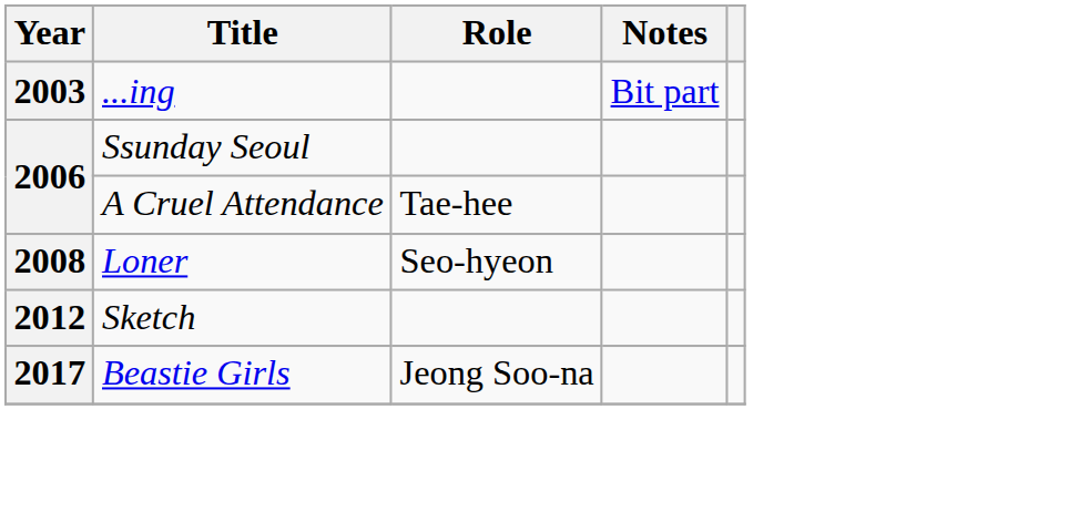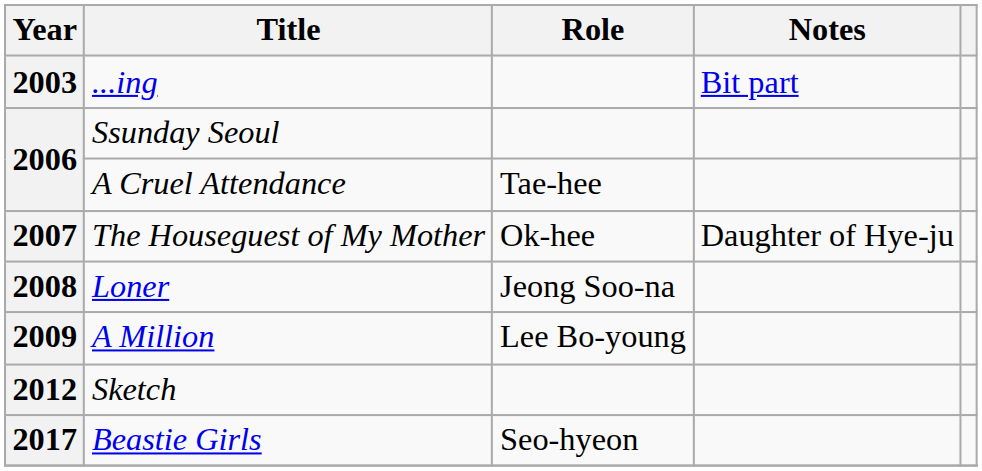 <table class="wikitable plainrowheaders sortable">
 <tr>
 <th scope="col">Year</th>
 <th scope="col">Title</th>
 <th scope="col">Role</th>
 <th scope="col">Notes</th>
 <th scope="col" class="unsortable"></th>
 </tr>
 <tr>
 <th scope="row">2003</th>
 <td><em><a href='#'>...ing</a></em></td>
 <td></td>
 <td><a href='#'>Bit part</a></td>
 <td style="text-align:center"></td>
 </tr>
 <tr>
 <th scope="row" rowspan="2">2006</th>
 <td><em>Ssunday Seoul</em></td>
 <td></td>
 <td></td>
 <td style="text-align:center"></td>
 </tr>
 <tr>
 <td><em>A Cruel Attendance</em></td>
 <td>Tae-hee</td>
 <td></td>
 <td style="text-align:center"></td>
 </tr>
 <tr>
+<th scope="row">2007</th>
+<td><em>The Houseguest of My Mother</em></td>
+<td>Ok-hee</td>
+<td>Daughter of Hye-ju</td>
+<td style="text-align:center"></td>
+</tr>
+<tr>
 <th scope="row">2008</th>
 <td><em><a href='#'>Loner</a></em></td>
-<td>Seo-hyeon</td>
+<td>Jeong Soo-na</td>
+<td></td>
+<td style="text-align:center"></td>
+</tr>
+<tr>
+<th scope="row">2009</th>
+<td><em><a href='#'>A Million</a></em></td>
+<td>Lee Bo-young</td>
 <td></td>
 <td style="text-align:center"></td>
 </tr>
 <tr>
 <th scope="row">2012</th>
 <td><em>Sketch</em></td>
 <td></td>
 <td></td>
 <td style="text-align:center"></td>
 </tr>
 <tr>
 <th scope="row">2017</th>
 <td><em><a href='#'>Beastie Girls</a></em></td>
-<td>Jeong Soo-na</td>
+<td>Seo-hyeon</td>
 <td></td>
 <td style="text-align:center"></td>
 </tr>
 <tr>
 </tr>
 </table>
